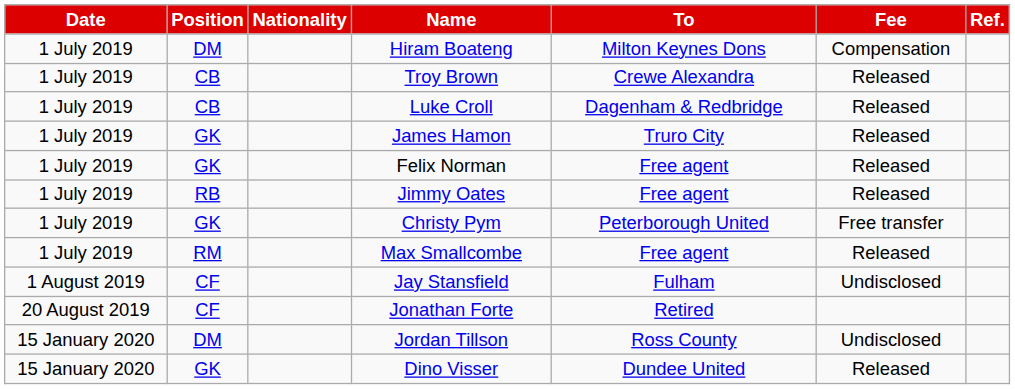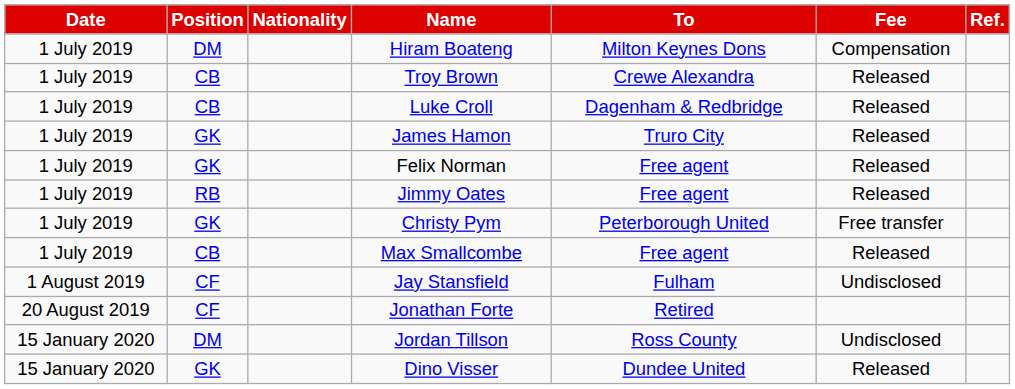 <table class="wikitable"  style="text-align:center; font-size:90%; ">
 <tr>
 <th style="background:#DD0000; color:#FFFFFF; width:120px;">Date</th>
 <th style="background:#DD0000; color:#FFFFFF; width:50px;">Position</th>
 <th style="background:#DD0000; color:#FFFFFF; width:50px;">Nationality</th>
 <th style="background:#DD0000; color:#FFFFFF; width:150px;">Name</th>
 <th style="background:#DD0000; color:#FFFFFF; width:200px;">To</th>
 <th style="background:#DD0000; color:#FFFFFF; width:110px;">Fee</th>
 <th style="background:#DD0000; color:#FFFFFF; width:25px;">Ref.</th>
 </tr>
 <tr>
 <td>1 July 2019</td>
 <td><a href='#'>DM</a></td>
 <td></td>
 <td><a href='#'>Hiram Boateng</a></td>
 <td><a href='#'>Milton Keynes Dons</a></td>
 <td>Compensation</td>
 <td></td>
 </tr>
 <tr>
 <td>1 July 2019</td>
 <td><a href='#'>CB</a></td>
 <td></td>
 <td><a href='#'>Troy Brown</a></td>
 <td><a href='#'>Crewe Alexandra</a></td>
 <td>Released</td>
 <td></td>
 </tr>
 <tr>
 <td>1 July 2019</td>
 <td><a href='#'>CB</a></td>
 <td></td>
 <td><a href='#'>Luke Croll</a></td>
 <td><a href='#'>Dagenham & Redbridge</a></td>
 <td>Released</td>
 <td></td>
 </tr>
 <tr>
 <td>1 July 2019</td>
 <td><a href='#'>GK</a></td>
 <td></td>
 <td><a href='#'>James Hamon</a></td>
 <td><a href='#'>Truro City</a></td>
 <td>Released</td>
 <td></td>
 </tr>
 <tr>
 <td>1 July 2019</td>
 <td><a href='#'>GK</a></td>
 <td></td>
 <td>Felix Norman</td>
 <td><a href='#'>Free agent</a></td>
 <td>Released</td>
 <td></td>
 </tr>
 <tr>
 <td>1 July 2019</td>
 <td><a href='#'>RB</a></td>
 <td></td>
 <td><a href='#'>Jimmy Oates</a></td>
 <td><a href='#'>Free agent</a></td>
 <td>Released</td>
 <td></td>
 </tr>
 <tr>
 <td>1 July 2019</td>
 <td><a href='#'>GK</a></td>
 <td></td>
 <td><a href='#'>Christy Pym</a></td>
 <td><a href='#'>Peterborough United</a></td>
 <td>Free transfer</td>
 <td></td>
 </tr>
 <tr>
 <td>1 July 2019</td>
-<td><a href='#'>RM</a></td>
+<td><a href='#'>CB</a></td>
 <td></td>
 <td><a href='#'>Max Smallcombe</a></td>
 <td><a href='#'>Free agent</a></td>
 <td>Released</td>
 <td></td>
 </tr>
 <tr>
 <td>1 August 2019</td>
 <td><a href='#'>CF</a></td>
 <td></td>
 <td><a href='#'>Jay Stansfield</a></td>
 <td><a href='#'>Fulham</a></td>
 <td>Undisclosed</td>
 <td></td>
 </tr>
 <tr>
 <td>20 August 2019</td>
 <td><a href='#'>CF</a></td>
 <td></td>
 <td><a href='#'>Jonathan Forte</a></td>
 <td><a href='#'>Retired</a></td>
 <td></td>
 <td></td>
 </tr>
 <tr>
 <td>15 January 2020</td>
 <td><a href='#'>DM</a></td>
 <td></td>
 <td><a href='#'>Jordan Tillson</a></td>
 <td><a href='#'>Ross County</a></td>
 <td>Undisclosed</td>
 <td></td>
 </tr>
 <tr>
 <td>15 January 2020</td>
 <td><a href='#'>GK</a></td>
 <td></td>
 <td><a href='#'>Dino Visser</a></td>
 <td><a href='#'>Dundee United</a></td>
 <td>Released</td>
 <td></td>
 </tr>
 </table>
